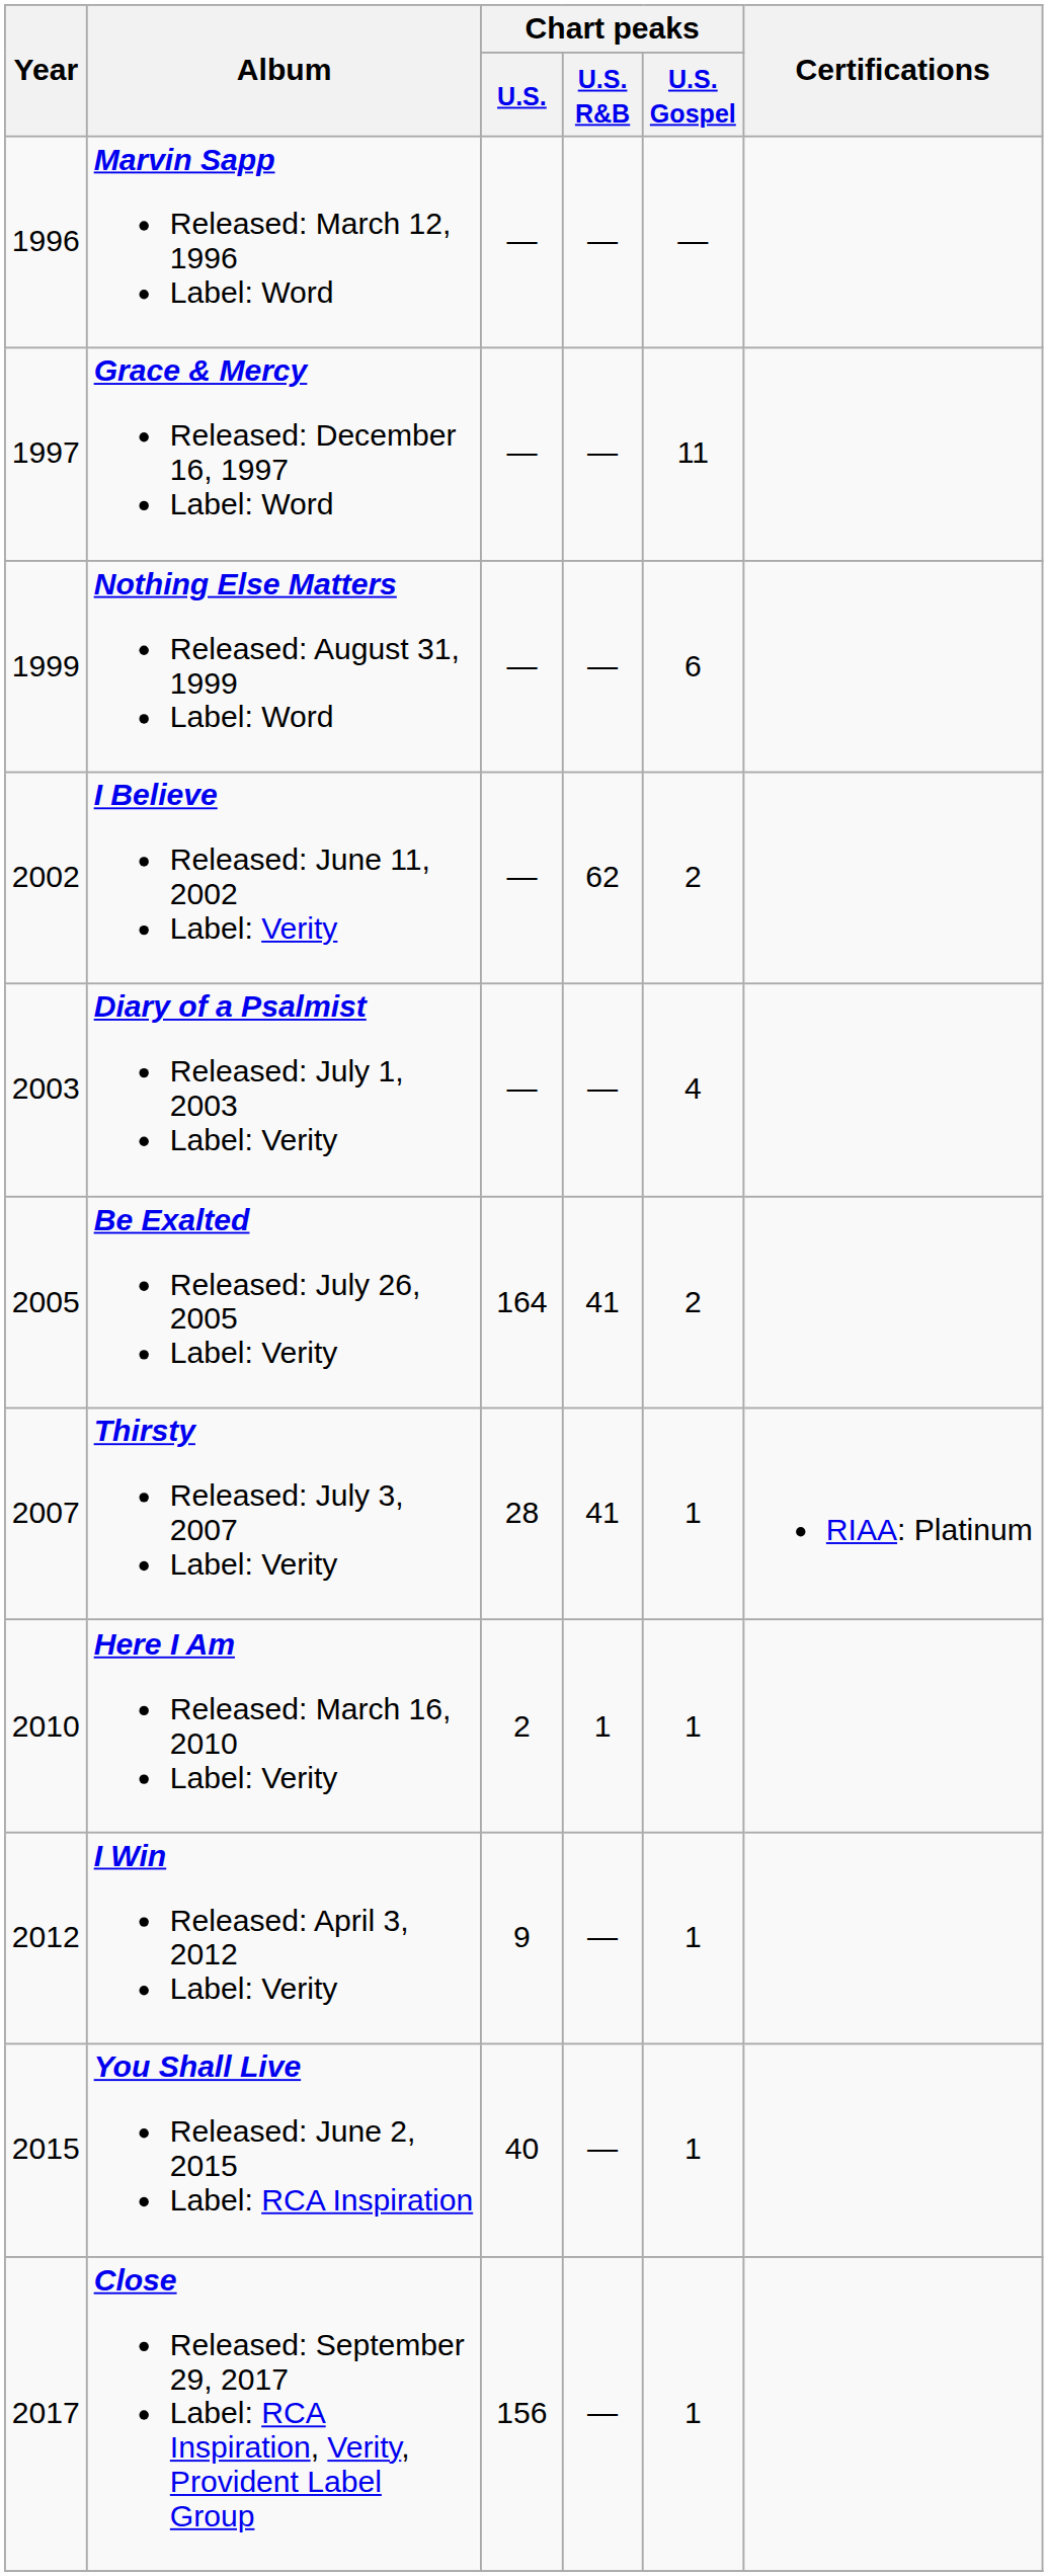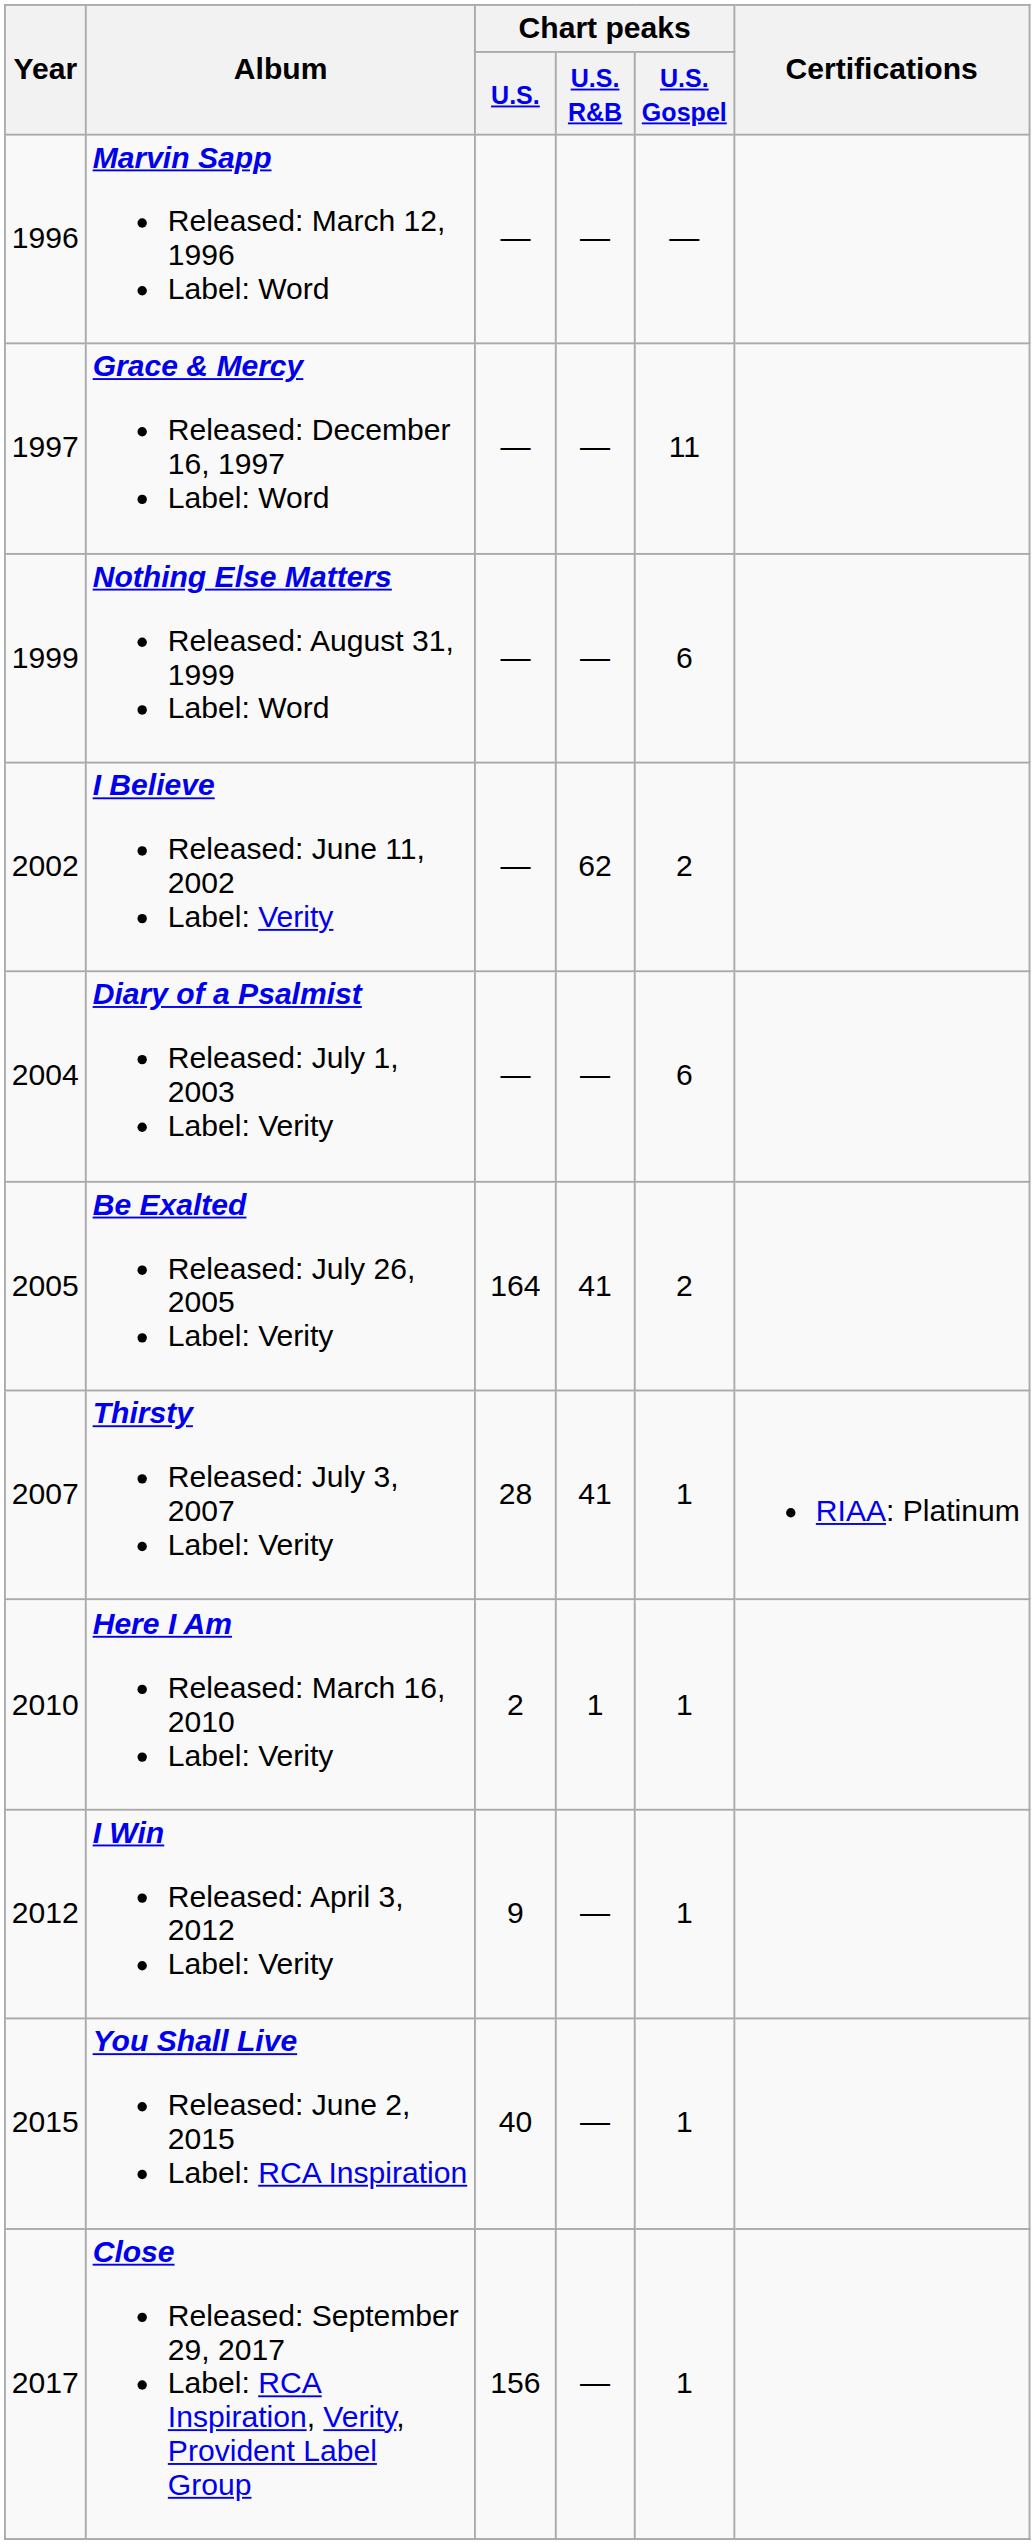 <table class="wikitable">
 <tr>
 <th rowspan="2">Year</th>
 <th rowspan="2" width="200">Album</th>
 <th colspan="3">Chart peaks </th>
 <th rowspan="2" width="150">Certifications</th>
 </tr>
 <tr>
 <th width="35"><small><a href='#'>U.S.</a></small><br></th>
 <th width="35"><small><a href='#'>U.S. R&B</a></small><br></th>
 <th width="35"><small><a href='#'>U.S. Gospel</a></small><br></th>
 </tr>
 <tr>
 <td>1996</td>
 <td><strong><em><a href='#'>Marvin Sapp</a></em></strong><br><ul><li>Released: March 12, 1996</li><li>Label: Word</li></ul></td>
 <td align="center">—</td>
 <td align="center">—</td>
 <td align="center">—</td>
 <td align="left"></td>
 </tr>
 <tr>
 <td>1997</td>
 <td><strong><em><a href='#'>Grace & Mercy</a></em></strong><br><ul><li>Released: December 16, 1997</li><li>Label: Word</li></ul></td>
 <td align="center">—</td>
 <td align="center">—</td>
 <td align="center">11</td>
 <td align="left"></td>
 </tr>
 <tr>
 <td>1999</td>
 <td><strong><em><a href='#'>Nothing Else Matters</a></em></strong><br><ul><li>Released: August 31, 1999</li><li>Label: Word</li></ul></td>
 <td align="center">—</td>
 <td align="center">—</td>
 <td align="center">6</td>
 <td align="left"></td>
 </tr>
 <tr>
 <td>2002</td>
 <td><strong><em><a href='#'>I Believe</a></em></strong><br><ul><li>Released: June 11, 2002</li><li>Label: <a href='#'>Verity</a></li></ul></td>
 <td align="center">—</td>
 <td align="center">62</td>
 <td align="center">2</td>
 <td align="left"></td>
 </tr>
 <tr>
-<td>2003</td>
+<td>2004</td>
 <td><strong><em><a href='#'>Diary of a Psalmist</a></em></strong><br><ul><li>Released: July 1, 2003</li><li>Label: Verity</li></ul></td>
 <td align="center">—</td>
 <td align="center">—</td>
-<td align="center">4</td>
+<td align="center">6</td>
 <td align="left"></td>
 </tr>
 <tr>
 <td>2005</td>
 <td><strong><em><a href='#'>Be Exalted</a></em></strong><br><ul><li>Released: July 26, 2005</li><li>Label: Verity</li></ul></td>
 <td align="center">164</td>
 <td align="center">41</td>
 <td align="center">2</td>
 <td align="left"></td>
 </tr>
 <tr>
 <td>2007</td>
 <td><strong><em><a href='#'>Thirsty</a></em></strong><br><ul><li>Released: July 3, 2007</li><li>Label: Verity</li></ul></td>
 <td align="center">28</td>
 <td align="center">41</td>
 <td align="center">1</td>
 <td align="left"><br><ul><li><a href='#'>RIAA</a>: Platinum</li></ul></td>
 </tr>
 <tr>
 <td>2010</td>
 <td><strong><em><a href='#'>Here I Am</a></em></strong><br><ul><li>Released: March 16, 2010</li><li>Label: Verity</li></ul></td>
 <td align="center">2</td>
 <td align="center">1</td>
 <td align="center">1</td>
 <td align="left"></td>
 </tr>
 <tr>
 <td>2012</td>
 <td><strong><em><a href='#'>I Win</a></em></strong><br><ul><li>Released: April 3, 2012</li><li>Label: Verity</li></ul></td>
 <td align="center">9</td>
 <td align="center">—</td>
 <td align="center">1</td>
 <td align="left"></td>
 </tr>
 <tr>
 <td>2015</td>
 <td><strong><em><a href='#'>You Shall Live</a></em></strong><br><ul><li>Released: June 2, 2015</li><li>Label: <a href='#'>RCA Inspiration</a></li></ul></td>
 <td align="center">40</td>
 <td align="center">—</td>
 <td align="center">1</td>
 <td align="left"></td>
 </tr>
 <tr>
 <td>2017</td>
 <td><strong><em><a href='#'>Close</a></em></strong><br><ul><li>Released: September 29, 2017</li><li>Label: <a href='#'>RCA Inspiration</a>, <a href='#'>Verity</a>, <a href='#'>Provident Label Group</a></li></ul></td>
 <td align="center">156</td>
 <td align="center">—</td>
 <td align="center">1</td>
 <td align="left"></td>
 </tr>
 <tr>
 </tr>
 </table>
